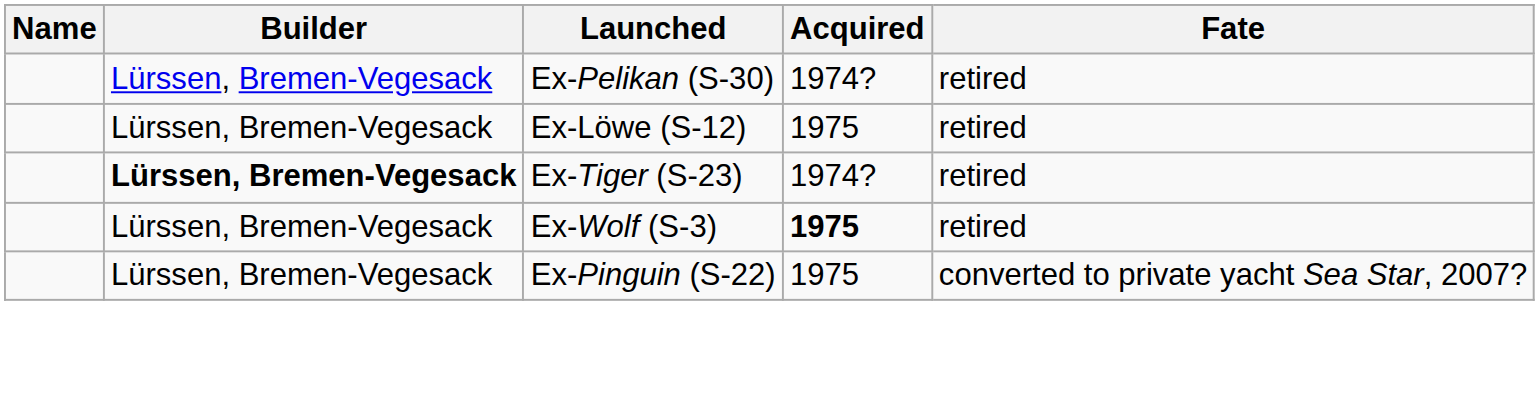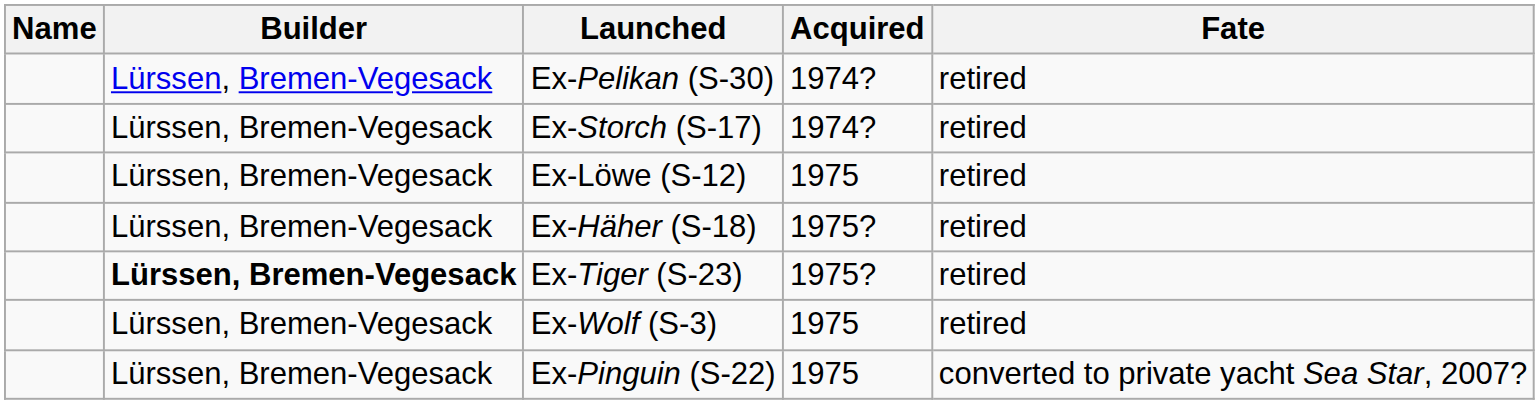 <table class="wikitable">
 <tr>
 <th>Name</th>
 <th>Builder</th>
 <th>Launched</th>
 <th>Acquired</th>
 <th>Fate</th>
 </tr>
 <tr>
 <td></td>
 <td> <a href='#'>Lürssen</a>, <a href='#'>Bremen-Vegesack</a></td>
 <td>Ex-<em>Pelikan</em> (S-30)</td>
 <td>1974?</td>
 <td>retired</td>
 </tr>
 <tr>
 <td></td>
 <td> Lürssen, Bremen-Vegesack</td>
+<td>Ex-<em>Storch</em> (S-17)</td>
+<td>1974?</td>
+<td>retired</td>
+</tr>
+<tr>
+<td></td>
+<td> Lürssen, Bremen-Vegesack</td>
 <td>Ex-Löwe (S-12)</td>
 <td>1975</td>
 <td>retired</td>
 </tr>
 <tr>
 <td></td>
+<td> Lürssen, Bremen-Vegesack</td>
+<td>Ex-<em>Häher</em> (S-18)</td>
+<td>1975?</td>
+<td>retired</td>
+</tr>
+<tr>
+<td></td>
 <td><strong> Lürssen, Bremen-Vegesack</strong></td>
 <td>Ex-<em>Tiger</em> (S-23)</td>
-<td>1974?</td>
+<td>1975?</td>
 <td>retired</td>
 </tr>
 <tr>
 <td></td>
 <td> Lürssen, Bremen-Vegesack</td>
 <td>Ex-<em>Wolf</em> (S-3)</td>
-<td><strong>1975</strong></td>
+<td>1975</td>
 <td>retired</td>
 </tr>
 <tr>
 <td></td>
 <td> Lürssen, Bremen-Vegesack</td>
 <td>Ex-<em>Pinguin</em> (S-22)</td>
 <td>1975</td>
 <td>converted to private yacht <em>Sea Star</em>, 2007?</td>
 </tr>
 </table>
